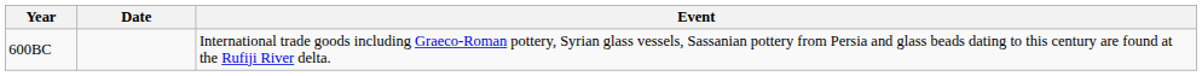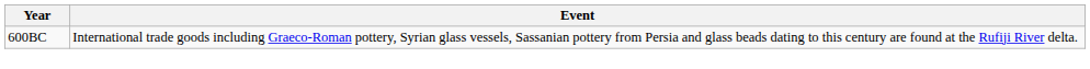 <table class="wikitable" width="100%">
 <tr>
 <th style="width:6%">Year</th>
-<th style="width:10%">Date</th>
 <th>Event</th>
 </tr>
 <tr>
 <td>600BC</td>
-<td></td>
 <td>International trade goods including <a href='#'>Graeco-Roman</a> pottery, Syrian glass vessels, Sassanian pottery from Persia and glass beads dating to this century are found at the <a href='#'>Rufiji River</a> delta.</td>
 </tr>
 </table>
